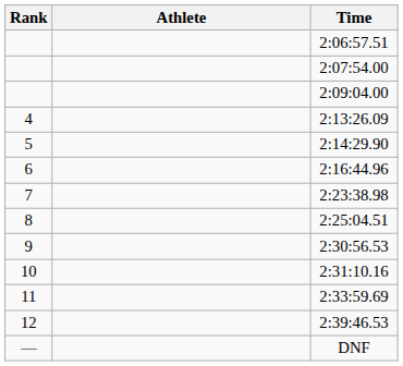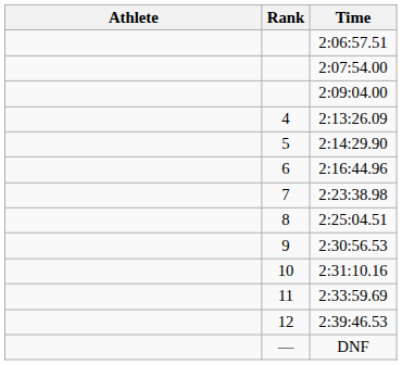 <table class=wikitable style="text-align:center">
 <tr>
+<th width=250>Athlete</th>
 <th width=40>Rank</th>
-<th width=250>Athlete</th>
 <th width=80>Time</th>
 </tr>
 <tr>
+<td align=left></td>
 <td></td>
-<td align=left></td>
 <td>2:06:57.51</td>
 </tr>
 <tr>
+<td align=left></td>
 <td></td>
-<td align=left></td>
 <td>2:07:54.00</td>
 </tr>
 <tr>
+<td align=left></td>
 <td></td>
-<td align=left></td>
 <td>2:09:04.00</td>
 </tr>
 <tr>
+<td align=left></td>
 <td>4</td>
-<td align=left></td>
 <td>2:13:26.09</td>
 </tr>
 <tr>
+<td align=left></td>
 <td>5</td>
-<td align=left></td>
 <td>2:14:29.90</td>
 </tr>
 <tr>
+<td align=left></td>
 <td>6</td>
-<td align=left></td>
 <td>2:16:44.96</td>
 </tr>
 <tr>
+<td align=left></td>
 <td>7</td>
-<td align=left></td>
 <td>2:23:38.98</td>
 </tr>
 <tr>
+<td align=left></td>
 <td>8</td>
-<td align=left></td>
 <td>2:25:04.51</td>
 </tr>
 <tr>
+<td align=left></td>
 <td>9</td>
-<td align=left></td>
 <td>2:30:56.53</td>
 </tr>
 <tr>
+<td align=left></td>
 <td>10</td>
-<td align=left></td>
 <td>2:31:10.16</td>
 </tr>
 <tr>
+<td align=left></td>
 <td>11</td>
-<td align=left></td>
 <td>2:33:59.69</td>
 </tr>
 <tr>
+<td align=left></td>
 <td>12</td>
-<td align=left></td>
 <td>2:39:46.53</td>
 </tr>
 <tr>
+<td align=left></td>
 <td>—</td>
-<td align=left></td>
 <td>DNF</td>
 </tr>
 </table>
